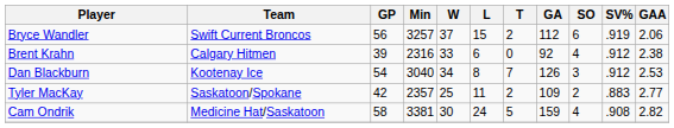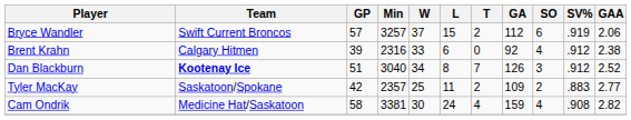 <table class="wikitable">
 <tr>
 <th bgcolor="#DDDDFF" width="27.5%">Player</th>
 <th bgcolor="#DDDDFF" width="27.5%">Team</th>
 <th bgcolor="#DDDDFF" width="5%">GP</th>
 <th bgcolor="#DDDDFF" width="5%">Min</th>
 <th bgcolor="#DDDDFF" width="5%">W</th>
 <th bgcolor="#DDDDFF" width="5%">L</th>
 <th bgcolor="#DDDDFF" width="5%">T</th>
 <th bgcolor="#DDDDFF" width="5%">GA</th>
 <th bgcolor="#DDDDFF" width="5%">SO</th>
 <th bgcolor="#DDDDFF" width="5%">SV%</th>
 <th bgcolor="#DDDDFF" width="5%">GAA</th>
 </tr>
 <tr>
 <td><a href='#'>Bryce Wandler</a></td>
 <td><a href='#'>Swift Current Broncos</a></td>
-<td>56</td>
+<td>57</td>
 <td>3257</td>
 <td>37</td>
 <td>15</td>
 <td>2</td>
 <td>112</td>
 <td>6</td>
 <td>.919</td>
 <td>2.06</td>
 </tr>
 <tr>
 <td><a href='#'>Brent Krahn</a></td>
 <td><a href='#'>Calgary Hitmen</a></td>
 <td>39</td>
 <td>2316</td>
 <td>33</td>
 <td>6</td>
 <td>0</td>
 <td>92</td>
 <td>4</td>
 <td>.912</td>
 <td>2.38</td>
 </tr>
 <tr>
 <td><a href='#'>Dan Blackburn</a></td>
-<td><a href='#'>Kootenay Ice</a></td>
-<td>54</td>
+<td><strong><a href='#'>Kootenay Ice</a></strong></td>
+<td>51</td>
 <td>3040</td>
 <td>34</td>
 <td>8</td>
 <td>7</td>
 <td>126</td>
 <td>3</td>
 <td>.912</td>
-<td>2.53</td>
+<td>2.52</td>
 </tr>
 <tr>
 <td><a href='#'>Tyler MacKay</a></td>
 <td><a href='#'>Saskatoon</a>/<a href='#'>Spokane</a></td>
 <td>42</td>
 <td>2357</td>
 <td>25</td>
 <td>11</td>
 <td>2</td>
 <td>109</td>
 <td>2</td>
 <td>.883</td>
 <td>2.77</td>
 </tr>
 <tr>
 <td><a href='#'>Cam Ondrik</a></td>
 <td><a href='#'>Medicine Hat</a>/<a href='#'>Saskatoon</a></td>
 <td>58</td>
 <td>3381</td>
 <td>30</td>
 <td>24</td>
-<td>5</td>
+<td>4</td>
 <td>159</td>
 <td>4</td>
 <td>.908</td>
 <td>2.82</td>
 </tr>
 <tr>
 </tr>
 </table>
